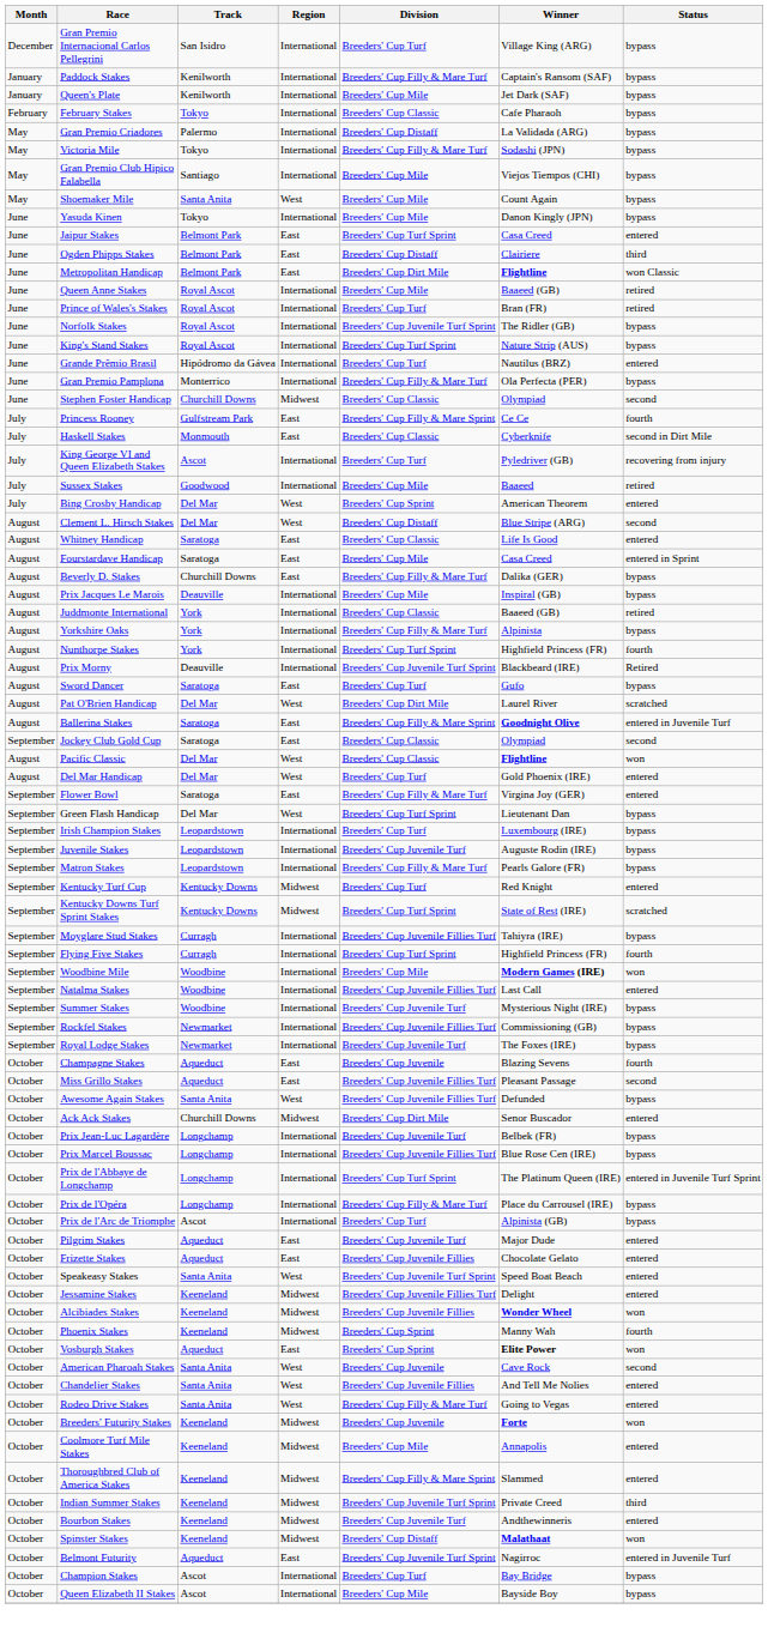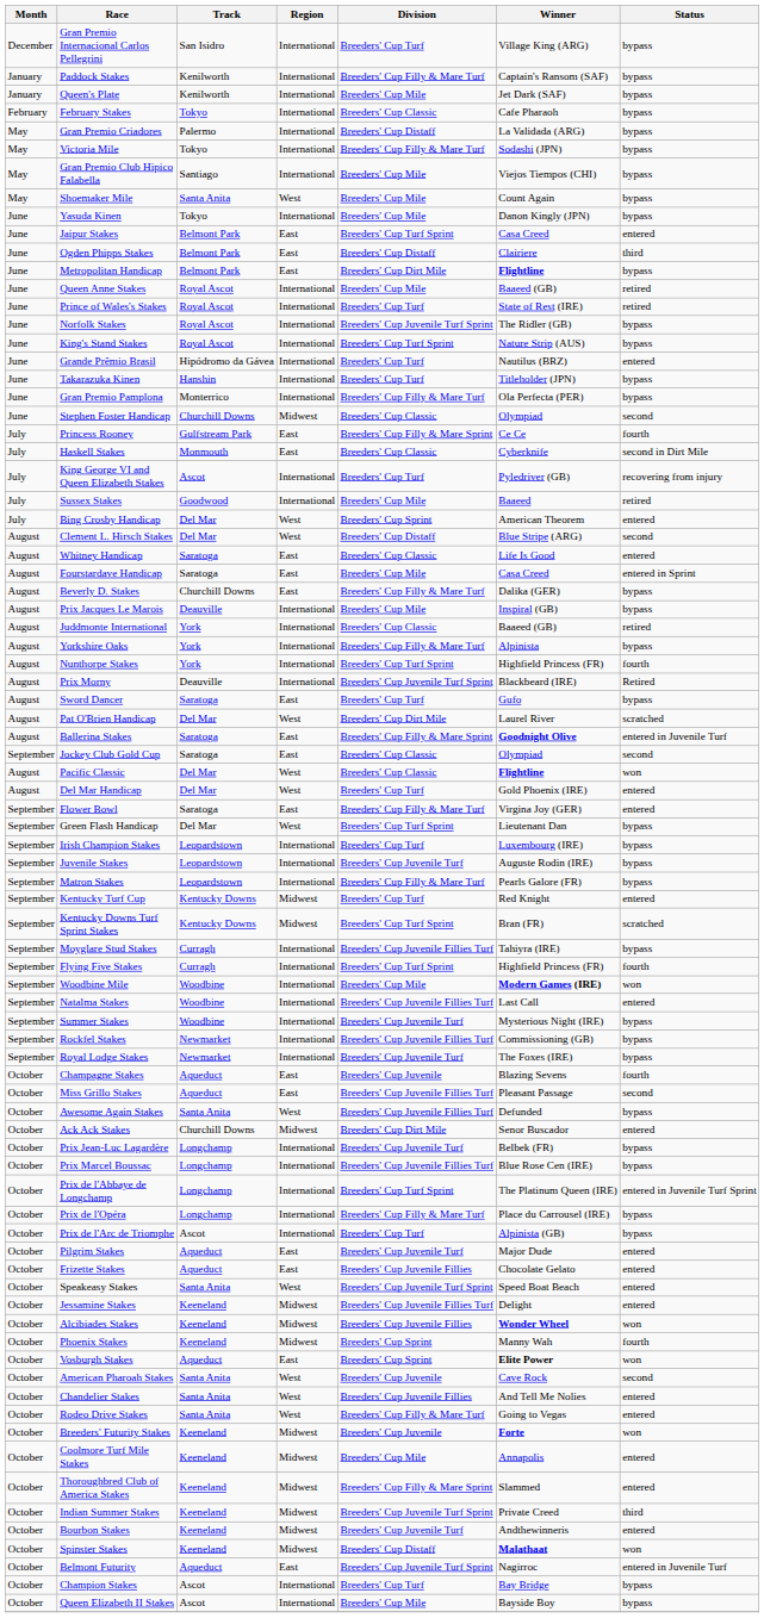 <table class="wikitable sortable" style="font-size:90%">
 <tr>
 <th>Month</th>
 <th width="150px">Race</th>
 <th>Track</th>
 <th>Region</th>
 <th>Division</th>
 <th>Winner</th>
 <th>Status</th>
 </tr>
 <tr>
 <td>December</td>
 <td><a href='#'>Gran Premio Internacional Carlos Pellegrini</a></td>
 <td>San Isidro</td>
 <td>International</td>
 <td><a href='#'>Breeders' Cup Turf</a></td>
 <td>Village King (ARG)</td>
 <td>bypass</td>
 </tr>
 <tr>
 <td>January</td>
 <td><a href='#'>Paddock Stakes</a></td>
 <td>Kenilworth</td>
 <td>International</td>
 <td><a href='#'>Breeders' Cup Filly & Mare Turf</a></td>
 <td>Captain's Ransom (SAF)</td>
 <td>bypass</td>
 </tr>
 <tr>
 <td>January</td>
 <td><a href='#'>Queen's Plate</a></td>
 <td>Kenilworth</td>
 <td>International</td>
 <td><a href='#'>Breeders' Cup Mile</a></td>
 <td>Jet Dark (SAF)</td>
 <td>bypass</td>
 </tr>
 <tr>
 <td>February</td>
 <td><a href='#'>February Stakes</a></td>
 <td><a href='#'>Tokyo</a></td>
 <td>International</td>
 <td><a href='#'>Breeders' Cup Classic</a></td>
 <td>Cafe Pharaoh</td>
 <td>bypass</td>
 </tr>
 <tr>
 <td>May</td>
 <td><a href='#'>Gran Premio Criadores</a></td>
 <td>Palermo</td>
 <td>International</td>
 <td><a href='#'>Breeders' Cup Distaff</a></td>
 <td>La Validada (ARG)</td>
 <td>bypass</td>
 </tr>
 <tr>
 <td>May</td>
 <td><a href='#'>Victoria Mile</a></td>
 <td>Tokyo</td>
 <td>International</td>
 <td><a href='#'>Breeders' Cup Filly & Mare Turf</a></td>
 <td><a href='#'>Sodashi</a> (JPN)</td>
 <td>bypass</td>
 </tr>
 <tr>
 <td>May</td>
 <td><a href='#'>Gran Premio Club Hipico Falabella</a></td>
 <td>Santiago</td>
 <td>International</td>
 <td><a href='#'>Breeders' Cup Mile</a></td>
 <td>Viejos Tiempos (CHI)</td>
 <td>bypass</td>
 </tr>
 <tr>
 <td>May</td>
 <td><a href='#'>Shoemaker Mile</a></td>
 <td><a href='#'>Santa Anita</a></td>
 <td>West</td>
 <td><a href='#'>Breeders' Cup Mile</a></td>
 <td>Count Again</td>
 <td>bypass</td>
 </tr>
 <tr>
 <td>June</td>
 <td><a href='#'>Yasuda Kinen</a></td>
 <td>Tokyo</td>
 <td>International</td>
 <td><a href='#'>Breeders' Cup Mile</a></td>
 <td>Danon Kingly (JPN)</td>
 <td>bypass</td>
 </tr>
 <tr>
 <td>June</td>
 <td><a href='#'>Jaipur Stakes</a></td>
 <td><a href='#'>Belmont Park</a></td>
 <td>East</td>
 <td><a href='#'>Breeders' Cup Turf Sprint</a></td>
 <td><a href='#'>Casa Creed</a></td>
 <td>entered</td>
 </tr>
 <tr>
 <td>June</td>
 <td><a href='#'>Ogden Phipps Stakes</a></td>
 <td><a href='#'>Belmont Park</a></td>
 <td>East</td>
 <td><a href='#'>Breeders' Cup Distaff</a></td>
 <td><a href='#'>Clairiere</a></td>
 <td>third</td>
 </tr>
 <tr>
 <td>June</td>
 <td><a href='#'>Metropolitan Handicap</a></td>
 <td><a href='#'>Belmont Park</a></td>
 <td>East</td>
 <td><a href='#'>Breeders' Cup Dirt Mile</a></td>
 <td><strong><a href='#'>Flightline</a></strong></td>
-<td>won Classic</td>
+<td>bypass</td>
 </tr>
 <tr>
 <td>June</td>
 <td><a href='#'>Queen Anne Stakes</a></td>
 <td><a href='#'>Royal Ascot</a></td>
 <td>International</td>
 <td><a href='#'>Breeders' Cup Mile</a></td>
 <td><a href='#'>Baaeed</a> (GB)</td>
 <td>retired</td>
 </tr>
 <tr>
 <td>June</td>
 <td><a href='#'>Prince of Wales's Stakes</a></td>
 <td><a href='#'>Royal Ascot</a></td>
 <td>International</td>
 <td><a href='#'>Breeders' Cup Turf</a></td>
-<td>Bran (FR)</td>
+<td><a href='#'>State of Rest</a> (IRE)</td>
 <td>retired</td>
 </tr>
 <tr>
 <td>June</td>
 <td><a href='#'>Norfolk Stakes</a></td>
 <td><a href='#'>Royal Ascot</a></td>
 <td>International</td>
 <td><a href='#'>Breeders' Cup Juvenile Turf Sprint</a></td>
 <td>The Ridler (GB)</td>
 <td>bypass</td>
 </tr>
 <tr>
 <td>June</td>
 <td><a href='#'>King's Stand Stakes</a></td>
 <td><a href='#'>Royal Ascot</a></td>
 <td>International</td>
 <td><a href='#'>Breeders' Cup Turf Sprint</a></td>
 <td><a href='#'>Nature Strip</a> (AUS)</td>
 <td>bypass</td>
 </tr>
 <tr>
 <td>June</td>
 <td><a href='#'>Grande Prêmio Brasil</a></td>
 <td>Hipódromo da Gávea</td>
 <td>International</td>
 <td><a href='#'>Breeders' Cup Turf</a></td>
 <td>Nautilus (BRZ)</td>
 <td>entered</td>
+</tr>
+<tr>
+<td>June</td>
+<td><a href='#'>Takarazuka Kinen</a></td>
+<td><a href='#'>Hanshin</a></td>
+<td>International</td>
+<td><a href='#'>Breeders' Cup Turf</a></td>
+<td><a href='#'>Titleholder</a> (JPN)</td>
+<td>bypass</td>
 </tr>
 <tr>
 <td>June</td>
 <td><a href='#'>Gran Premio Pamplona</a></td>
 <td>Monterrico</td>
 <td>International</td>
 <td><a href='#'>Breeders' Cup Filly & Mare Turf</a></td>
 <td>Ola Perfecta (PER)</td>
 <td>bypass</td>
 </tr>
 <tr>
 <td>June</td>
 <td><a href='#'>Stephen Foster Handicap</a></td>
 <td><a href='#'>Churchill Downs</a></td>
 <td>Midwest</td>
 <td><a href='#'>Breeders' Cup Classic</a></td>
 <td><a href='#'>Olympiad</a></td>
 <td>second</td>
 </tr>
 <tr>
 <td>July</td>
 <td><a href='#'>Princess Rooney</a></td>
 <td><a href='#'>Gulfstream Park</a></td>
 <td>East</td>
 <td><a href='#'>Breeders' Cup Filly & Mare Sprint</a></td>
 <td><a href='#'>Ce Ce</a></td>
 <td>fourth</td>
 </tr>
 <tr>
 <td>July</td>
 <td><a href='#'>Haskell Stakes</a></td>
 <td><a href='#'>Monmouth</a></td>
 <td>East</td>
 <td><a href='#'>Breeders' Cup Classic</a></td>
 <td><a href='#'>Cyberknife</a></td>
 <td>second in Dirt Mile</td>
 </tr>
 <tr>
 <td>July</td>
 <td><a href='#'>King George VI and Queen Elizabeth Stakes</a></td>
 <td><a href='#'>Ascot</a></td>
 <td>International</td>
 <td><a href='#'>Breeders' Cup Turf</a></td>
 <td><a href='#'>Pyledriver</a> (GB)</td>
 <td>recovering from injury</td>
 </tr>
 <tr>
 <td>July</td>
 <td><a href='#'>Sussex Stakes</a></td>
 <td><a href='#'>Goodwood</a></td>
 <td>International</td>
 <td><a href='#'>Breeders' Cup Mile</a></td>
 <td><a href='#'>Baaeed</a></td>
 <td>retired</td>
 </tr>
 <tr>
 <td>July</td>
 <td><a href='#'>Bing Crosby Handicap</a></td>
 <td><a href='#'>Del Mar</a></td>
 <td>West</td>
 <td><a href='#'>Breeders' Cup Sprint</a></td>
 <td>American Theorem</td>
 <td>entered</td>
 </tr>
 <tr>
 <td>August</td>
 <td><a href='#'>Clement L. Hirsch Stakes</a></td>
 <td><a href='#'>Del Mar</a></td>
 <td>West</td>
 <td><a href='#'>Breeders' Cup Distaff</a></td>
 <td><a href='#'>Blue Stripe</a> (ARG)</td>
 <td>second</td>
 </tr>
 <tr>
 <td>August</td>
 <td><a href='#'>Whitney Handicap</a></td>
 <td><a href='#'>Saratoga</a></td>
 <td>East</td>
 <td><a href='#'>Breeders' Cup Classic</a></td>
 <td><a href='#'>Life Is Good</a></td>
 <td>entered</td>
 </tr>
 <tr>
 <td>August</td>
 <td><a href='#'>Fourstardave Handicap</a></td>
 <td>Saratoga</td>
 <td>East</td>
 <td><a href='#'>Breeders' Cup Mile</a></td>
 <td><a href='#'>Casa Creed</a></td>
 <td>entered in Sprint</td>
 </tr>
 <tr>
 <td>August</td>
 <td><a href='#'>Beverly D. Stakes</a></td>
 <td>Churchill Downs</td>
 <td>East</td>
 <td><a href='#'>Breeders' Cup Filly & Mare Turf</a></td>
 <td>Dalika (GER)</td>
 <td>bypass</td>
 </tr>
 <tr>
 <td>August</td>
 <td><a href='#'>Prix Jacques Le Marois</a></td>
 <td><a href='#'>Deauville</a></td>
 <td>International</td>
 <td><a href='#'>Breeders' Cup Mile</a></td>
 <td><a href='#'>Inspiral</a> (GB)</td>
 <td>bypass</td>
 </tr>
 <tr>
 <td>August</td>
 <td><a href='#'>Juddmonte International</a></td>
 <td><a href='#'>York</a></td>
 <td>International</td>
 <td><a href='#'>Breeders' Cup Classic</a></td>
 <td>Baaeed (GB)</td>
 <td>retired</td>
 </tr>
 <tr>
 <td>August</td>
 <td><a href='#'>Yorkshire Oaks</a></td>
 <td><a href='#'>York</a></td>
 <td>International</td>
 <td><a href='#'>Breeders' Cup Filly & Mare Turf</a></td>
 <td><a href='#'>Alpinista</a></td>
 <td>bypass</td>
 </tr>
 <tr>
 <td>August</td>
 <td><a href='#'>Nunthorpe Stakes</a></td>
 <td><a href='#'>York</a></td>
 <td>International</td>
 <td><a href='#'>Breeders' Cup Turf Sprint</a></td>
 <td>Highfield Princess (FR)</td>
 <td>fourth</td>
 </tr>
 <tr>
 <td>August</td>
 <td><a href='#'>Prix Morny</a></td>
 <td>Deauville</td>
 <td>International</td>
 <td><a href='#'>Breeders' Cup Juvenile Turf Sprint</a></td>
 <td>Blackbeard (IRE)</td>
 <td>Retired</td>
 </tr>
 <tr>
 <td>August</td>
 <td><a href='#'>Sword Dancer</a></td>
 <td><a href='#'>Saratoga</a></td>
 <td>East</td>
 <td><a href='#'>Breeders' Cup Turf</a></td>
 <td><a href='#'>Gufo</a></td>
 <td>bypass</td>
 </tr>
 <tr>
 <td>August</td>
 <td><a href='#'>Pat O'Brien Handicap</a></td>
 <td><a href='#'>Del Mar</a></td>
 <td>West</td>
 <td><a href='#'>Breeders' Cup Dirt Mile</a></td>
 <td>Laurel River</td>
 <td>scratched</td>
 </tr>
 <tr>
 <td>August</td>
 <td><a href='#'>Ballerina Stakes</a></td>
 <td><a href='#'>Saratoga</a></td>
 <td>East</td>
 <td><a href='#'>Breeders' Cup Filly & Mare Sprint</a></td>
 <td><strong><a href='#'>Goodnight Olive</a></strong></td>
 <td>entered in Juvenile Turf</td>
 </tr>
 <tr>
 <td>September</td>
 <td><a href='#'>Jockey Club Gold Cup</a></td>
 <td>Saratoga</td>
 <td>East</td>
 <td><a href='#'>Breeders' Cup Classic</a></td>
 <td><a href='#'>Olympiad</a></td>
 <td>second</td>
 </tr>
 <tr>
 <td>August</td>
 <td><a href='#'>Pacific Classic</a></td>
 <td><a href='#'>Del Mar</a></td>
 <td>West</td>
 <td><a href='#'>Breeders' Cup Classic</a></td>
 <td><strong><a href='#'>Flightline</a></strong></td>
 <td>won</td>
 </tr>
 <tr>
 <td>August</td>
 <td><a href='#'>Del Mar Handicap</a></td>
 <td><a href='#'>Del Mar</a></td>
 <td>West</td>
 <td><a href='#'>Breeders' Cup Turf</a></td>
 <td>Gold Phoenix (IRE)</td>
 <td>entered</td>
 </tr>
 <tr>
 <td>September</td>
 <td><a href='#'>Flower Bowl</a></td>
 <td>Saratoga</td>
 <td>East</td>
 <td><a href='#'>Breeders' Cup Filly & Mare Turf</a></td>
 <td>Virgina Joy (GER)</td>
 <td>entered</td>
 </tr>
 <tr>
 <td>September</td>
 <td>Green Flash Handicap</td>
 <td>Del Mar</td>
 <td>West</td>
 <td><a href='#'>Breeders' Cup Turf Sprint</a></td>
 <td>Lieutenant Dan</td>
 <td>bypass</td>
 </tr>
 <tr>
 <td>September</td>
 <td><a href='#'>Irish Champion Stakes</a></td>
 <td><a href='#'>Leopardstown</a></td>
 <td>International</td>
 <td><a href='#'>Breeders' Cup Turf</a></td>
 <td><a href='#'>Luxembourg</a> (IRE)</td>
 <td>bypass</td>
 </tr>
 <tr>
 <td>September</td>
 <td><a href='#'>Juvenile Stakes</a></td>
 <td><a href='#'>Leopardstown</a></td>
 <td>International</td>
 <td><a href='#'>Breeders' Cup Juvenile Turf</a></td>
 <td>Auguste Rodin (IRE)</td>
 <td>bypass</td>
 </tr>
 <tr>
 <td>September</td>
 <td><a href='#'>Matron Stakes</a></td>
 <td><a href='#'>Leopardstown</a></td>
 <td>International</td>
 <td><a href='#'>Breeders' Cup Filly & Mare Turf</a></td>
 <td>Pearls Galore (FR)</td>
 <td>bypass</td>
 </tr>
 <tr>
 <td>September</td>
 <td><a href='#'>Kentucky Turf Cup</a></td>
 <td><a href='#'>Kentucky Downs</a></td>
 <td>Midwest</td>
 <td><a href='#'>Breeders' Cup Turf</a></td>
 <td>Red Knight</td>
 <td>entered</td>
 </tr>
 <tr>
 <td>September</td>
 <td><a href='#'>Kentucky Downs Turf Sprint Stakes</a></td>
 <td><a href='#'>Kentucky Downs</a></td>
 <td>Midwest</td>
 <td><a href='#'>Breeders' Cup Turf Sprint</a></td>
-<td><a href='#'>State of Rest</a> (IRE)</td>
+<td>Bran (FR)</td>
 <td>scratched</td>
 </tr>
 <tr>
 <td>September</td>
 <td><a href='#'>Moyglare Stud Stakes</a></td>
 <td><a href='#'>Curragh</a></td>
 <td>International</td>
 <td><a href='#'>Breeders' Cup Juvenile Fillies Turf</a></td>
 <td>Tahiyra (IRE)</td>
 <td>bypass</td>
 </tr>
 <tr>
 <td>September</td>
 <td><a href='#'>Flying Five Stakes</a></td>
 <td><a href='#'>Curragh</a></td>
 <td>International</td>
 <td><a href='#'>Breeders' Cup Turf Sprint</a></td>
 <td>Highfield Princess (FR)</td>
 <td>fourth</td>
 </tr>
 <tr>
 <td>September</td>
 <td><a href='#'>Woodbine Mile</a></td>
 <td><a href='#'>Woodbine</a></td>
 <td>International</td>
 <td><a href='#'>Breeders' Cup Mile</a></td>
 <td><strong><a href='#'>Modern Games</a> (IRE)</strong></td>
 <td>won</td>
 </tr>
 <tr>
 <td>September</td>
 <td><a href='#'>Natalma Stakes</a></td>
 <td><a href='#'>Woodbine</a></td>
 <td>International</td>
 <td><a href='#'>Breeders' Cup Juvenile Fillies Turf</a></td>
 <td>Last Call</td>
 <td>entered</td>
 </tr>
 <tr>
 <td>September</td>
 <td><a href='#'>Summer Stakes</a></td>
 <td><a href='#'>Woodbine</a></td>
 <td>International</td>
 <td><a href='#'>Breeders' Cup Juvenile Turf</a></td>
 <td>Mysterious Night (IRE)</td>
 <td>bypass</td>
 </tr>
 <tr>
 <td>September</td>
 <td><a href='#'>Rockfel Stakes</a></td>
 <td><a href='#'>Newmarket</a></td>
 <td>International</td>
 <td><a href='#'>Breeders' Cup Juvenile Fillies Turf</a></td>
 <td>Commissioning (GB)</td>
 <td>bypass</td>
 </tr>
 <tr>
 <td>September</td>
 <td><a href='#'>Royal Lodge Stakes</a></td>
 <td><a href='#'>Newmarket</a></td>
 <td>International</td>
 <td><a href='#'>Breeders' Cup Juvenile Turf</a></td>
 <td>The Foxes (IRE)</td>
 <td>bypass</td>
 </tr>
 <tr>
 <td>October</td>
 <td><a href='#'>Champagne Stakes</a></td>
 <td><a href='#'>Aqueduct</a></td>
 <td>East</td>
 <td><a href='#'>Breeders' Cup Juvenile</a></td>
 <td>Blazing Sevens</td>
 <td>fourth</td>
 </tr>
 <tr>
 <td>October</td>
 <td><a href='#'>Miss Grillo Stakes</a></td>
 <td><a href='#'>Aqueduct</a></td>
 <td>East</td>
 <td><a href='#'>Breeders' Cup Juvenile Fillies Turf</a></td>
 <td>Pleasant Passage</td>
 <td>second</td>
 </tr>
 <tr>
 <td>October</td>
 <td><a href='#'>Awesome Again Stakes</a></td>
 <td><a href='#'>Santa Anita</a></td>
 <td>West</td>
 <td><a href='#'>Breeders' Cup Juvenile Fillies Turf</a></td>
 <td>Defunded</td>
 <td>bypass</td>
 </tr>
 <tr>
 <td>October</td>
 <td><a href='#'>Ack Ack Stakes</a></td>
 <td>Churchill Downs</td>
 <td>Midwest</td>
 <td><a href='#'>Breeders' Cup Dirt Mile</a></td>
 <td>Senor Buscador</td>
 <td>entered</td>
 </tr>
 <tr>
 <td>October</td>
 <td><a href='#'>Prix Jean-Luc Lagardère</a></td>
 <td><a href='#'>Longchamp</a></td>
 <td>International</td>
 <td><a href='#'>Breeders' Cup Juvenile Turf</a></td>
 <td>Belbek (FR)</td>
 <td>bypass</td>
 </tr>
 <tr>
 <td>October</td>
 <td><a href='#'>Prix Marcel Boussac</a></td>
 <td><a href='#'>Longchamp</a></td>
 <td>International</td>
 <td><a href='#'>Breeders' Cup Juvenile Fillies Turf</a></td>
 <td>Blue Rose Cen (IRE)</td>
 <td>bypass</td>
 </tr>
 <tr>
 <td>October</td>
 <td><a href='#'>Prix de l'Abbaye de Longchamp</a></td>
 <td><a href='#'>Longchamp</a></td>
 <td>International</td>
 <td><a href='#'>Breeders' Cup Turf Sprint</a></td>
 <td>The Platinum Queen (IRE)</td>
 <td>entered in Juvenile Turf Sprint</td>
 </tr>
 <tr>
 <td>October</td>
 <td><a href='#'>Prix de l'Opéra</a></td>
 <td><a href='#'>Longchamp</a></td>
 <td>International</td>
 <td><a href='#'>Breeders' Cup Filly & Mare Turf</a></td>
 <td>Place du Carrousel (IRE)</td>
 <td>bypass</td>
 </tr>
 <tr>
 <td>October</td>
 <td><a href='#'>Prix de l'Arc de Triomphe</a></td>
 <td>Ascot</td>
 <td>International</td>
 <td><a href='#'>Breeders' Cup Turf</a></td>
 <td><a href='#'>Alpinista</a> (GB)</td>
 <td>bypass</td>
 </tr>
 <tr>
 <td>October</td>
 <td><a href='#'>Pilgrim Stakes</a></td>
 <td><a href='#'>Aqueduct</a></td>
 <td>East</td>
 <td><a href='#'>Breeders' Cup Juvenile Turf</a></td>
 <td>Major Dude</td>
 <td>entered</td>
 </tr>
 <tr>
 <td>October</td>
 <td><a href='#'>Frizette Stakes</a></td>
 <td><a href='#'>Aqueduct</a></td>
 <td>East</td>
 <td><a href='#'>Breeders' Cup Juvenile Fillies</a></td>
 <td>Chocolate Gelato</td>
 <td>entered</td>
 </tr>
 <tr>
 <td>October</td>
 <td>Speakeasy Stakes</td>
 <td><a href='#'>Santa Anita</a></td>
 <td>West</td>
 <td><a href='#'>Breeders' Cup Juvenile Turf Sprint</a></td>
 <td>Speed Boat Beach</td>
 <td>entered</td>
 </tr>
 <tr>
 <td>October</td>
 <td><a href='#'>Jessamine Stakes</a></td>
 <td><a href='#'>Keeneland</a></td>
 <td>Midwest</td>
 <td><a href='#'>Breeders' Cup Juvenile Fillies Turf</a></td>
 <td>Delight</td>
 <td>entered</td>
 </tr>
 <tr>
 <td>October</td>
 <td><a href='#'>Alcibiades Stakes</a></td>
 <td><a href='#'>Keeneland</a></td>
 <td>Midwest</td>
 <td><a href='#'>Breeders' Cup Juvenile Fillies</a></td>
 <td><strong><a href='#'>Wonder Wheel</a></strong></td>
 <td>won</td>
 </tr>
 <tr>
 <td>October</td>
 <td><a href='#'>Phoenix Stakes</a></td>
 <td><a href='#'>Keeneland</a></td>
 <td>Midwest</td>
 <td><a href='#'>Breeders' Cup Sprint</a></td>
 <td>Manny Wah</td>
 <td>fourth</td>
 </tr>
 <tr>
 <td>October</td>
 <td><a href='#'>Vosburgh Stakes</a></td>
 <td><a href='#'>Aqueduct</a></td>
 <td>East</td>
 <td><a href='#'>Breeders' Cup Sprint</a></td>
 <td><strong>Elite Power</strong></td>
 <td>won</td>
 </tr>
 <tr>
 <td>October</td>
 <td><a href='#'>American Pharoah Stakes</a></td>
 <td><a href='#'>Santa Anita</a></td>
 <td>West</td>
 <td><a href='#'>Breeders' Cup Juvenile</a></td>
 <td><a href='#'>Cave Rock</a></td>
 <td>second</td>
 </tr>
 <tr>
 <td>October</td>
 <td><a href='#'>Chandelier Stakes</a></td>
 <td><a href='#'>Santa Anita</a></td>
 <td>West</td>
 <td><a href='#'>Breeders' Cup Juvenile Fillies</a></td>
 <td>And Tell Me Nolies</td>
 <td>entered</td>
 </tr>
 <tr>
 <td>October</td>
 <td><a href='#'>Rodeo Drive Stakes</a></td>
 <td><a href='#'>Santa Anita</a></td>
 <td>West</td>
 <td><a href='#'>Breeders' Cup Filly & Mare Turf</a></td>
 <td>Going to Vegas</td>
 <td>entered</td>
 </tr>
 <tr>
 <td>October</td>
 <td><a href='#'>Breeders' Futurity Stakes</a></td>
 <td><a href='#'>Keeneland</a></td>
 <td>Midwest</td>
 <td><a href='#'>Breeders' Cup Juvenile</a></td>
 <td><strong><a href='#'>Forte</a></strong></td>
 <td>won</td>
 </tr>
 <tr>
 <td>October</td>
 <td><a href='#'>Coolmore Turf Mile Stakes</a></td>
 <td><a href='#'>Keeneland</a></td>
 <td>Midwest</td>
 <td><a href='#'>Breeders' Cup Mile</a></td>
 <td><a href='#'>Annapolis</a></td>
 <td>entered</td>
 </tr>
 <tr>
 <td>October</td>
 <td><a href='#'>Thoroughbred Club of America Stakes</a></td>
 <td><a href='#'>Keeneland</a></td>
 <td>Midwest</td>
 <td><a href='#'>Breeders' Cup Filly & Mare Sprint</a></td>
 <td>Slammed</td>
 <td>entered</td>
 </tr>
 <tr>
 <td>October</td>
 <td><a href='#'>Indian Summer Stakes</a></td>
 <td><a href='#'>Keeneland</a></td>
 <td>Midwest</td>
 <td><a href='#'>Breeders' Cup Juvenile Turf Sprint</a></td>
 <td>Private Creed</td>
 <td>third</td>
 </tr>
 <tr>
 <td>October</td>
 <td><a href='#'>Bourbon Stakes</a></td>
 <td><a href='#'>Keeneland</a></td>
 <td>Midwest</td>
 <td><a href='#'>Breeders' Cup Juvenile Turf</a></td>
 <td>Andthewinneris</td>
 <td>entered</td>
 </tr>
 <tr>
 <td>October</td>
 <td><a href='#'>Spinster Stakes</a></td>
 <td><a href='#'>Keeneland</a></td>
 <td>Midwest</td>
 <td><a href='#'>Breeders' Cup Distaff</a></td>
 <td><strong><a href='#'>Malathaat</a></strong></td>
 <td>won</td>
 </tr>
 <tr>
 <td>October</td>
 <td><a href='#'>Belmont Futurity</a></td>
 <td><a href='#'>Aqueduct</a></td>
 <td>East</td>
 <td><a href='#'>Breeders' Cup Juvenile Turf Sprint</a></td>
 <td>Nagirroc</td>
 <td>entered in Juvenile Turf</td>
 </tr>
 <tr>
 <td>October</td>
 <td><a href='#'>Champion Stakes</a></td>
 <td>Ascot</td>
 <td>International</td>
 <td><a href='#'>Breeders' Cup Turf</a></td>
 <td><a href='#'>Bay Bridge</a></td>
 <td>bypass</td>
 </tr>
 <tr>
 <td>October</td>
 <td><a href='#'>Queen Elizabeth II Stakes</a></td>
 <td>Ascot</td>
 <td>International</td>
 <td><a href='#'>Breeders' Cup Mile</a></td>
 <td>Bayside Boy</td>
 <td>bypass</td>
 </tr>
 <tr>
 </tr>
 </table>
